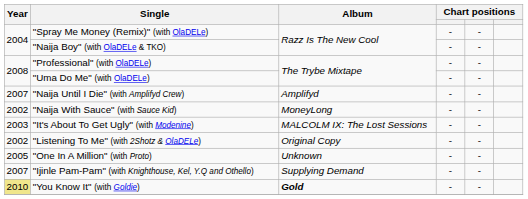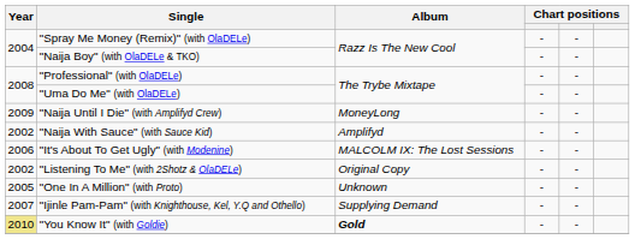 <table class="wikitable">
 <tr>
 <th rowspan="2">Year</th>
 <th rowspan="2" width="400">Single</th>
 <th rowspan="2" width="250">Album</th>
 <th colspan="9">Chart positions</th>
 </tr>
 <tr>
 <th width="40"></th>
 <th width="40"></th>
 <th width="40"></th>
 </tr>
 <tr>
 <td align="center" rowspan="2">2004</td>
 <td align="left">"Spray Me Money (Remix)" <small>(with <a href='#'>OlaDELe</a>)</small></td>
 <td align="left" rowspan="2"><em>Razz Is The New Cool</em></td>
 <td align="center">-</td>
 <td align="center">-</td>
 <td align="center"></td>
 </tr>
 <tr>
 <td align="left">"Naija Boy" <small>(with <a href='#'>OlaDELe</a> & TKO)</small></td>
 <td align="center">-</td>
 <td align="center">-</td>
 <td align="center"></td>
 </tr>
 <tr>
 <td align="center" rowspan="2">2008</td>
 <td align="left">"Professional" <small>(with <a href='#'>OlaDELe</a>)</small></td>
 <td align="left" rowspan="2"><em>The Trybe Mixtape</em></td>
 <td align="center">-</td>
 <td align="center">-</td>
 <td align="center"></td>
 </tr>
 <tr>
 <td align="left">"Uma Do Me" <small>(with <a href='#'>OlaDELe</a>)</small></td>
 <td align="center">-</td>
 <td align="center">-</td>
 <td align="center"></td>
 </tr>
 <tr>
-<td align="center" rowspan="1">2007</td>
+<td align="center" rowspan="1">2009</td>
 <td align="left">"Naija Until I Die" <small>(with <em>Amplifyd Crew</em>)</small></td>
-<td align="left" rowspan="1"><em>Amplifyd</em></td>
+<td align="left" rowspan="1"><em>MoneyLong</em></td>
 <td align="center">-</td>
 <td align="center">-</td>
 <td align="center"></td>
 </tr>
 <tr>
 <td align="center" rowspan="1">2002</td>
 <td align="left">"Naija With Sauce" <small>(with <em>Sauce Kid</em>)</small></td>
-<td align="left" rowspan="1"><em>MoneyLong</em></td>
+<td align="left" rowspan="1"><em>Amplifyd</em></td>
 <td align="center">-</td>
 <td align="center">-</td>
 <td align="center"></td>
 </tr>
 <tr>
-<td align="center" rowspan="1">2003</td>
+<td align="center" rowspan="1">2006</td>
 <td align="left">"It's About To Get Ugly" <small>(with <em><a href='#'>Modenine</a></em>)</small></td>
 <td align="left" rowspan="1"><em>MALCOLM IX: The Lost Sessions</em></td>
 <td align="center">-</td>
 <td align="center">-</td>
 <td align="center"></td>
 </tr>
 <tr>
 <td align="center" rowspan="1">2002</td>
 <td align="left">"Listening To Me" <small>(with <em>2Shotz & <a href='#'>OlaDELe</a></em>)</small></td>
 <td align="left" rowspan="1"><em>Original Copy</em></td>
 <td align="center">-</td>
 <td align="center">-</td>
 <td align="center"></td>
 </tr>
 <tr>
 <td align="center" rowspan="1">2005</td>
 <td align="left">"One In A Million" <small>(with <em>Proto</em>)</small></td>
 <td align="left" rowspan="1"><em>Unknown</em></td>
 <td align="center">-</td>
 <td align="center">-</td>
 <td align="center"></td>
 </tr>
 <tr>
 <td align="center" rowspan="1">2007</td>
 <td align="left">"Ijinle Pam-Pam" <small>(with <em>Knighthouse, Kel, Y.Q and Othello</em>)</small></td>
 <td align="left" rowspan="1"><em>Supplying Demand</em></td>
 <td align="center">-</td>
 <td align="center">-</td>
 <td align="center"></td>
 </tr>
 <tr>
 <td align="center" rowspan="1" style="background: khaki;">2010</td>
 <td align="left">"You Know It" <small>(with <em><a href='#'>Goldie</a></em>)</small></td>
 <td align="left" rowspan="1"><strong><em>Gold</em></strong></td>
 <td align="center">-</td>
 <td align="center">-</td>
 <td align="center"></td>
 </tr>
 <tr>
 </tr>
 </table>
